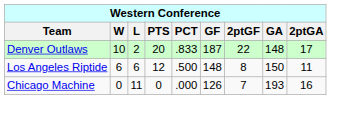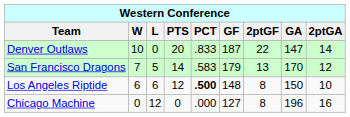 <table class="wikitable">
 <tr bgcolor="#ccffff">
 <td colspan="9" align="center"><strong>Western Conference</strong></td>
 </tr>
 <tr bgcolor="#efefef">
 <th>Team</th>
 <th>W</th>
 <th>L</th>
 <th>PTS</th>
 <th>PCT</th>
 <th>GF</th>
 <th>2ptGF</th>
 <th>GA</th>
 <th>2ptGA</th>
 </tr>
 <tr align="center" bgcolor="#ccffcc">
 <td align="left"><a href='#'>Denver Outlaws</a></td>
 <td>10</td>
-<td>2</td>
+<td>0</td>
 <td>20</td>
 <td>.833</td>
 <td>187</td>
 <td>22</td>
-<td>148</td>
-<td>17</td>
+<td>147</td>
+<td>14</td>
+</tr>
+<tr align="center" bgcolor="#ccffcc">
+<td align="left"><a href='#'>San Francisco Dragons</a></td>
+<td>7</td>
+<td>5</td>
+<td>14</td>
+<td>.583</td>
+<td>179</td>
+<td>13</td>
+<td>170</td>
+<td>12</td>
 </tr>
 <tr align="center">
 <td align="left"><a href='#'>Los Angeles Riptide</a></td>
 <td>6</td>
 <td>6</td>
 <td>12</td>
-<td>.500</td>
+<td><strong>.500</strong></td>
 <td>148</td>
 <td>8</td>
 <td>150</td>
-<td>11</td>
+<td>10</td>
 </tr>
 <tr align="center">
 <td align="left"><a href='#'>Chicago Machine</a></td>
 <td>0</td>
-<td>11</td>
+<td>12</td>
 <td>0</td>
 <td>.000</td>
-<td>126</td>
-<td>7</td>
-<td>193</td>
+<td>127</td>
+<td>8</td>
+<td>196</td>
 <td>16</td>
 </tr>
 </table>
